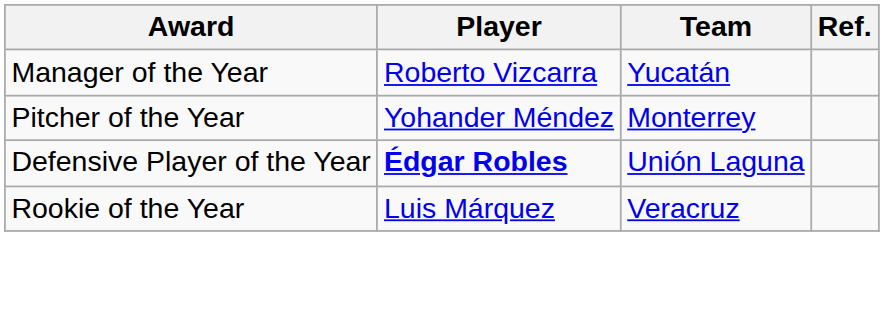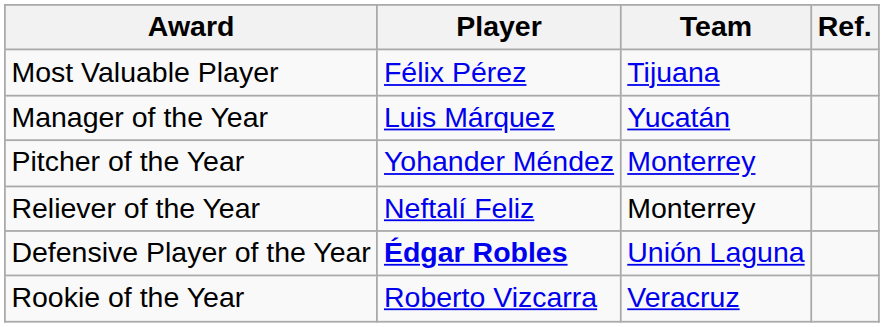 <table class="wikitable">
 <tr>
 <th>Award</th>
 <th>Player</th>
 <th>Team</th>
 <th>Ref.</th>
 </tr>
 <tr>
+<td scope="row">Most Valuable Player</td>
+<td> <a href='#'>Félix Pérez</a></td>
+<td><a href='#'>Tijuana</a></td>
+<td align=center></td>
+</tr>
+<tr>
 <td scope="row">Manager of the Year</td>
-<td> <a href='#'>Roberto Vizcarra</a></td>
+<td> <a href='#'>Luis Márquez</a></td>
 <td><a href='#'>Yucatán</a></td>
 <td align=center></td>
 </tr>
 <tr>
 <td scope="row">Pitcher of the Year</td>
 <td> <a href='#'>Yohander Méndez</a></td>
 <td><a href='#'>Monterrey</a></td>
 <td align=center></td>
 </tr>
 <tr>
+<td scope="row">Reliever of the Year</td>
+<td> <a href='#'>Neftalí Feliz</a></td>
+<td>Monterrey</td>
+<td align=center></td>
+</tr>
+<tr>
 <td scope="row">Defensive Player of the Year</td>
 <td><strong> <a href='#'>Édgar Robles</a></strong></td>
 <td><a href='#'>Unión Laguna</a></td>
 <td align=center></td>
 </tr>
 <tr>
 <td scope="row">Rookie of the Year</td>
-<td> <a href='#'>Luis Márquez</a></td>
+<td> <a href='#'>Roberto Vizcarra</a></td>
 <td><a href='#'>Veracruz</a></td>
 <td align=center></td>
 </tr>
 </table>
